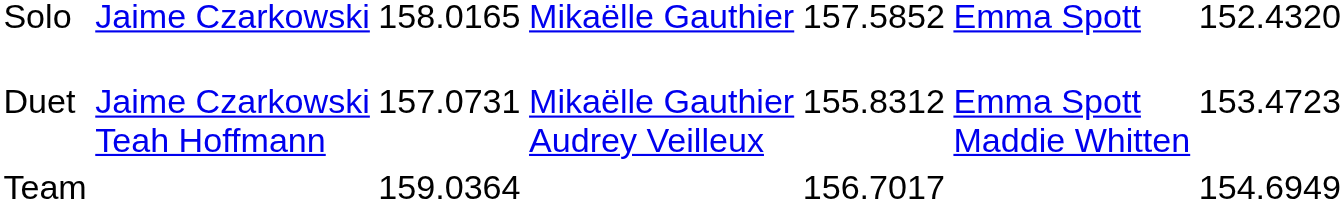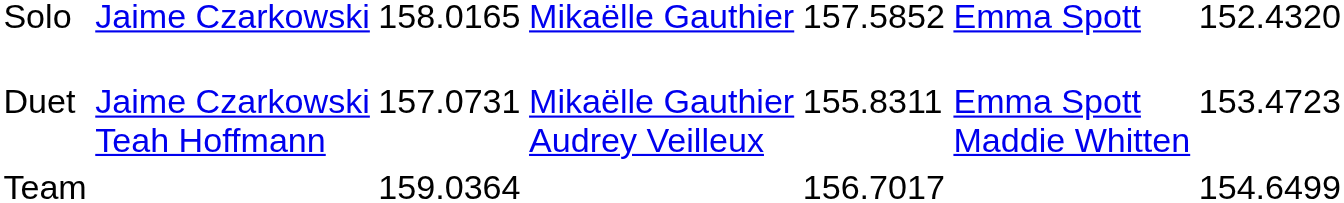 <table>
 <tr>
 <td>Solo</td>
 <td><a href='#'>Jaime Czarkowski</a><br></td>
 <td>158.0165</td>
 <td><a href='#'>Mikaëlle Gauthier</a><br></td>
 <td>157.5852</td>
 <td><a href='#'>Emma Spott</a><br></td>
 <td>152.4320</td>
 </tr>
 <tr>
 <td>Duet</td>
 <td><br><a href='#'>Jaime Czarkowski</a><br><a href='#'>Teah Hoffmann</a></td>
 <td>157.0731</td>
 <td><br><a href='#'>Mikaëlle Gauthier</a><br><a href='#'>Audrey Veilleux</a></td>
-<td>155.8312</td>
+<td>155.8311</td>
 <td><br><a href='#'>Emma Spott</a><br><a href='#'>Maddie Whitten</a></td>
 <td>153.4723</td>
 </tr>
 <tr>
 <td>Team</td>
 <td></td>
 <td>159.0364</td>
 <td></td>
 <td>156.7017</td>
 <td></td>
-<td>154.6949</td>
+<td>154.6499</td>
 </tr>
 </table>
